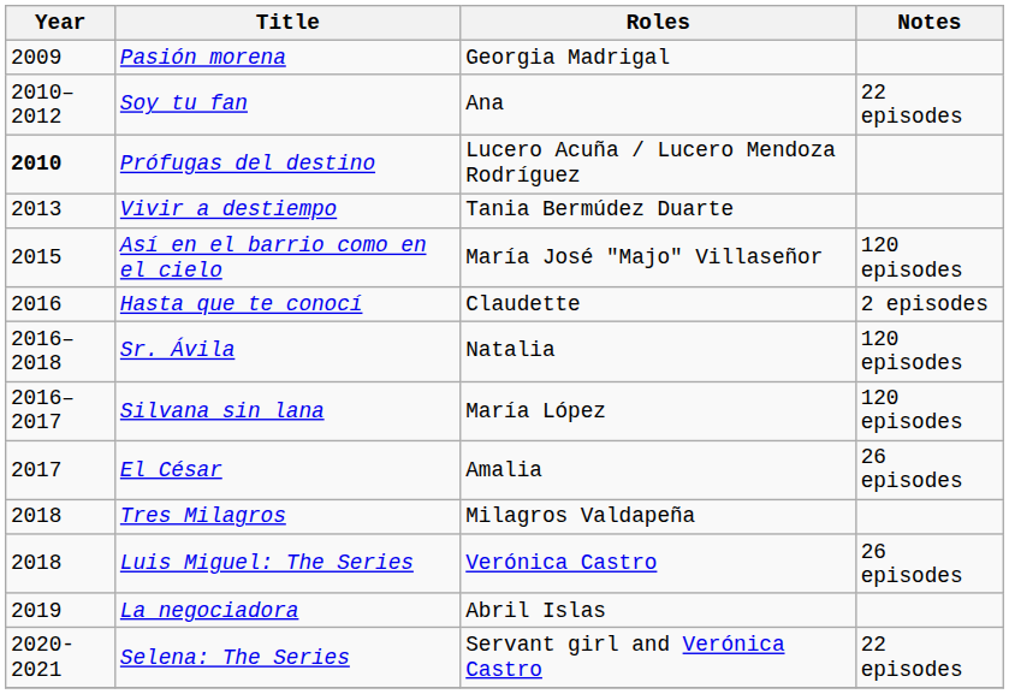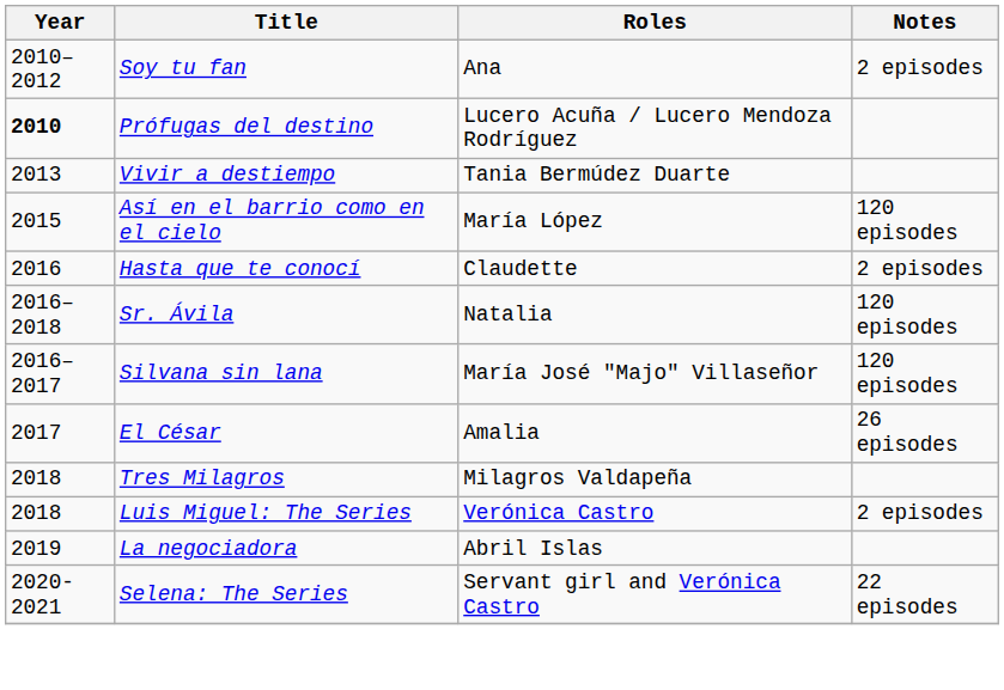 <table class="wikitable sortable">
 <tr>
 <th>Year</th>
 <th>Title</th>
 <th>Roles</th>
 <th>Notes</th>
 </tr>
 <tr>
-<td>2009</td>
-<td><em><a href='#'>Pasión morena</a></em></td>
-<td>Georgia Madrigal</td>
-<td></td>
-</tr>
-<tr>
 <td>2010–2012</td>
 <td><em><a href='#'>Soy tu fan</a></em></td>
 <td>Ana</td>
-<td>22 episodes</td>
+<td>2 episodes</td>
 </tr>
 <tr>
 <td><strong>2010</strong></td>
 <td><em><a href='#'>Prófugas del destino</a></em></td>
 <td>Lucero Acuña / Lucero Mendoza Rodríguez</td>
 <td></td>
 </tr>
 <tr>
 <td>2013</td>
 <td><em><a href='#'>Vivir a destiempo</a></em></td>
 <td>Tania Bermúdez Duarte</td>
 <td></td>
 </tr>
 <tr>
 <td>2015</td>
 <td><em><a href='#'>Así en el barrio como en el cielo</a></em></td>
-<td>María José "Majo" Villaseñor</td>
+<td>María López</td>
 <td>120 episodes</td>
 </tr>
 <tr>
 <td>2016</td>
 <td><em><a href='#'>Hasta que te conocí</a></em></td>
 <td>Claudette</td>
 <td>2 episodes</td>
 </tr>
 <tr>
 <td>2016–2018</td>
 <td><em><a href='#'>Sr. Ávila</a></em></td>
 <td>Natalia</td>
 <td>120 episodes</td>
 </tr>
 <tr>
 <td>2016–2017</td>
 <td><em><a href='#'>Silvana sin lana</a></em></td>
-<td>María López</td>
+<td>María José "Majo" Villaseñor</td>
 <td>120 episodes</td>
 </tr>
 <tr>
 <td>2017</td>
 <td><em><a href='#'>El César</a></em></td>
 <td>Amalia</td>
 <td>26 episodes</td>
 </tr>
 <tr>
 <td>2018</td>
 <td><em><a href='#'>Tres Milagros</a></em></td>
 <td>Milagros Valdapeña</td>
 <td></td>
 </tr>
 <tr>
 <td>2018</td>
 <td><em><a href='#'>Luis Miguel: The Series</a></em></td>
 <td><a href='#'>Verónica Castro</a></td>
-<td>26 episodes</td>
+<td>2 episodes</td>
 </tr>
 <tr>
 <td>2019</td>
 <td><em><a href='#'>La negociadora</a></em></td>
 <td>Abril Islas</td>
 <td></td>
 </tr>
 <tr>
 <td>2020-2021</td>
 <td><em><a href='#'>Selena: The Series</a></em></td>
 <td>Servant girl and <a href='#'>Verónica Castro</a></td>
 <td>22 episodes</td>
 </tr>
 <tr>
 </tr>
 </table>
